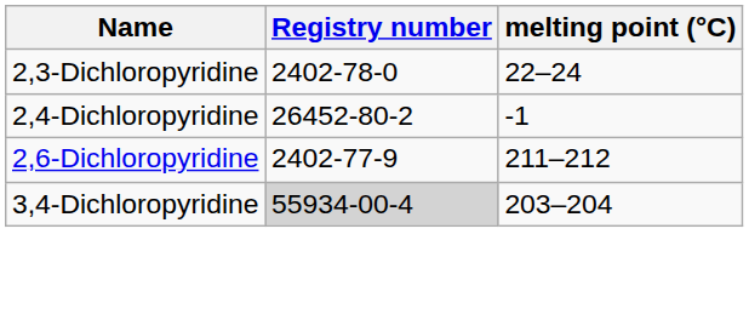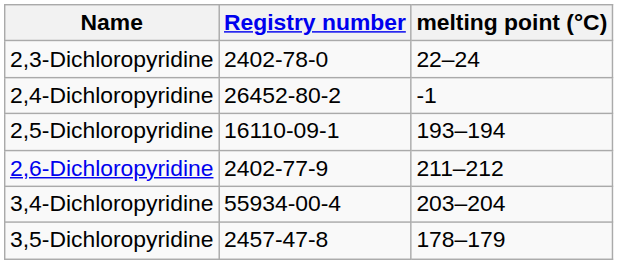 <table class="wikitable">
 <tr>
 <th>Name</th>
 <th><a href='#'>Registry number</a></th>
 <th>melting point (°C)</th>
 </tr>
 <tr>
 <td>2,3-Dichloropyridine</td>
 <td>2402-78-0</td>
 <td>22–24</td>
 </tr>
 <tr>
 <td>2,4-Dichloropyridine</td>
 <td>26452-80-2</td>
 <td>-1</td>
 </tr>
 <tr>
+<td>2,5-Dichloropyridine</td>
+<td>16110-09-1</td>
+<td>193–194</td>
+</tr>
+<tr>
 <td><a href='#'>2,6-Dichloropyridine</a></td>
 <td>2402-77-9</td>
 <td>211–212</td>
 </tr>
 <tr>
 <td>3,4-Dichloropyridine</td>
-<td style="background: lightgrey;">55934-00-4</td>
+<td>55934-00-4</td>
 <td>203–204</td>
 </tr>
+<tr>
+<td>3,5-Dichloropyridine</td>
+<td>2457-47-8</td>
+<td>178–179</td>
+</tr>
 </table>
